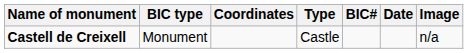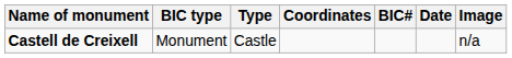 <table class="wikitable">
 <tr>
 <th>Name of monument</th>
 <th>BIC type</th>
+<th>Type</th>
 <th>Coordinates</th>
-<th>Type</th>
 <th>BIC#</th>
 <th>Date</th>
 <th>Image</th>
 </tr>
 <tr>
 <td><strong>Castell de Creixell</strong></td>
 <td>Monument</td>
+<td>Castle</td>
 <td></td>
-<td>Castle</td>
 <td></td>
 <td></td>
 <td>n/a</td>
 </tr>
 </table>
